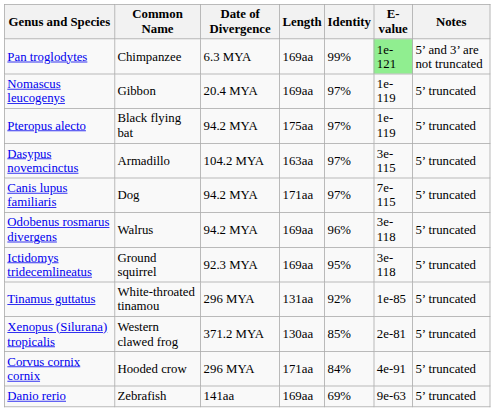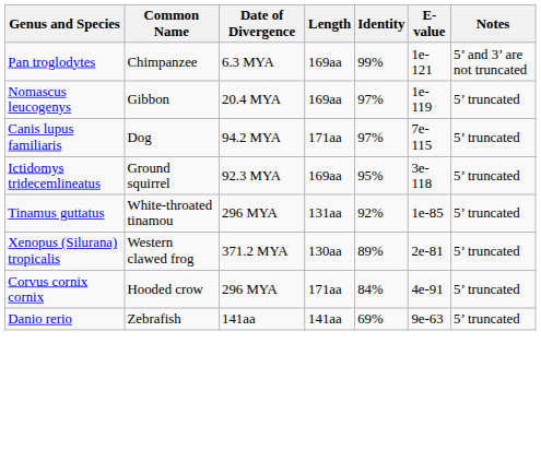 <table class="wikitable">
 <tr>
 <th>Genus and Species</th>
 <th>Common Name</th>
 <th>Date of Divergence</th>
 <th>Length</th>
 <th>Identity</th>
 <th>E-value</th>
 <th>Notes</th>
 </tr>
 <tr>
 <td><a href='#'>Pan troglodytes</a></td>
 <td>Chimpanzee</td>
 <td>6.3 MYA</td>
 <td>169aa</td>
 <td>99%</td>
-<td style="background: lightgreen;">1e-121</td>
+<td>1e-121</td>
 <td>5’ and 3’ are not truncated</td>
 </tr>
 <tr>
 <td><a href='#'>Nomascus leucogenys</a></td>
 <td>Gibbon</td>
 <td>20.4 MYA</td>
 <td>169aa</td>
 <td>97%</td>
 <td>1e-119</td>
 <td>5’ truncated</td>
 </tr>
 <tr>
-<td><a href='#'>Pteropus alecto</a></td>
-<td>Black flying bat</td>
-<td>94.2 MYA</td>
-<td>175aa</td>
-<td>97%</td>
-<td>1e-119</td>
-<td>5’ truncated</td>
-</tr>
-<tr>
-<td><a href='#'>Dasypus novemcinctus</a></td>
-<td>Armadillo</td>
-<td>104.2 MYA</td>
-<td>163aa</td>
-<td>97%</td>
-<td>3e-115</td>
-<td>5’ truncated</td>
-</tr>
-<tr>
 <td><a href='#'>Canis lupus familiaris</a></td>
 <td>Dog</td>
 <td>94.2 MYA</td>
 <td>171aa</td>
 <td>97%</td>
 <td>7e-115</td>
-<td>5’ truncated</td>
-</tr>
-<tr>
-<td><a href='#'>Odobenus rosmarus divergens</a></td>
-<td>Walrus</td>
-<td>94.2 MYA</td>
-<td>169aa</td>
-<td>96%</td>
-<td>3e-118</td>
 <td>5’ truncated</td>
 </tr>
 <tr>
 <td><a href='#'>Ictidomys tridecemlineatus</a></td>
 <td>Ground squirrel</td>
 <td>92.3 MYA</td>
 <td>169aa</td>
 <td>95%</td>
 <td>3e-118</td>
 <td>5’ truncated</td>
 </tr>
 <tr>
 <td><a href='#'>Tinamus guttatus</a></td>
 <td>White-throated tinamou</td>
 <td>296 MYA</td>
 <td>131aa</td>
 <td>92%</td>
 <td>1e-85</td>
 <td>5’ truncated</td>
 </tr>
 <tr>
 <td><a href='#'>Xenopus (Silurana) tropicalis</a></td>
 <td>Western clawed frog</td>
 <td>371.2 MYA</td>
 <td>130aa</td>
-<td>85%</td>
+<td>89%</td>
 <td>2e-81</td>
 <td>5’ truncated</td>
 </tr>
 <tr>
 <td><a href='#'>Corvus cornix cornix</a></td>
 <td>Hooded crow</td>
 <td>296 MYA</td>
 <td>171aa</td>
 <td>84%</td>
 <td>4e-91</td>
 <td>5’ truncated</td>
 </tr>
 <tr>
 <td><a href='#'>Danio rerio</a></td>
 <td>Zebrafish</td>
 <td>141aa</td>
-<td>169aa</td>
+<td>141aa</td>
 <td>69%</td>
 <td>9e-63</td>
 <td>5’ truncated</td>
 </tr>
 </table>
